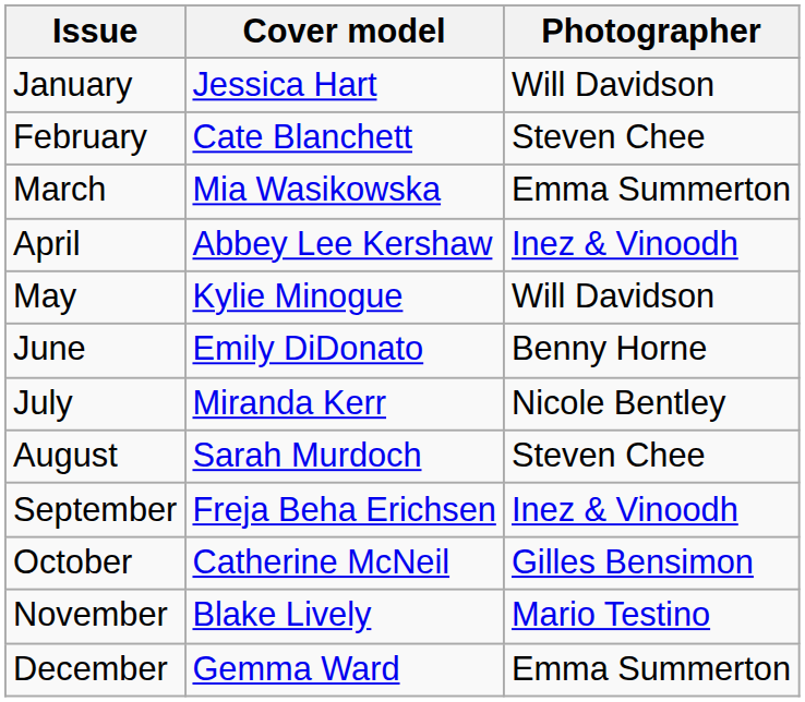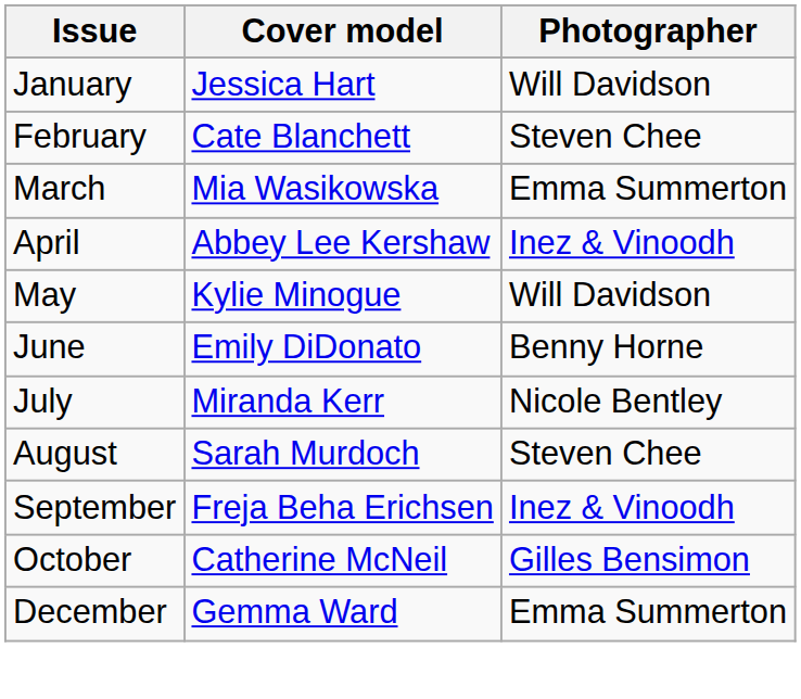 <table class="wikitable">
 <tr>
 <th>Issue</th>
 <th>Cover model</th>
 <th>Photographer</th>
 </tr>
 <tr>
 <td>January</td>
 <td><a href='#'>Jessica Hart</a></td>
 <td>Will Davidson</td>
 </tr>
 <tr>
 <td>February</td>
 <td><a href='#'>Cate Blanchett</a></td>
 <td>Steven Chee</td>
 </tr>
 <tr>
 <td>March</td>
 <td><a href='#'>Mia Wasikowska</a></td>
 <td>Emma Summerton</td>
 </tr>
 <tr>
 <td>April</td>
 <td><a href='#'>Abbey Lee Kershaw</a></td>
 <td><a href='#'>Inez & Vinoodh</a></td>
 </tr>
 <tr>
 <td>May</td>
 <td><a href='#'>Kylie Minogue</a></td>
 <td>Will Davidson</td>
 </tr>
 <tr>
 <td>June</td>
 <td><a href='#'>Emily DiDonato</a></td>
 <td>Benny Horne</td>
 </tr>
 <tr>
 <td>July</td>
 <td><a href='#'>Miranda Kerr</a></td>
 <td>Nicole Bentley</td>
 </tr>
 <tr>
 <td>August</td>
 <td><a href='#'>Sarah Murdoch</a></td>
 <td>Steven Chee</td>
 </tr>
 <tr>
 <td>September</td>
 <td><a href='#'>Freja Beha Erichsen</a></td>
 <td><a href='#'>Inez & Vinoodh</a></td>
 </tr>
 <tr>
 <td>October</td>
 <td><a href='#'>Catherine McNeil</a></td>
 <td><a href='#'>Gilles Bensimon</a></td>
 </tr>
 <tr>
-<td>November</td>
-<td><a href='#'>Blake Lively</a></td>
-<td><a href='#'>Mario Testino</a></td>
-</tr>
-<tr>
 <td>December</td>
 <td><a href='#'>Gemma Ward</a></td>
 <td>Emma Summerton</td>
 </tr>
 </table>
